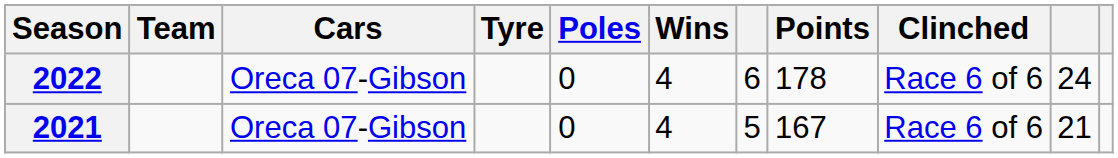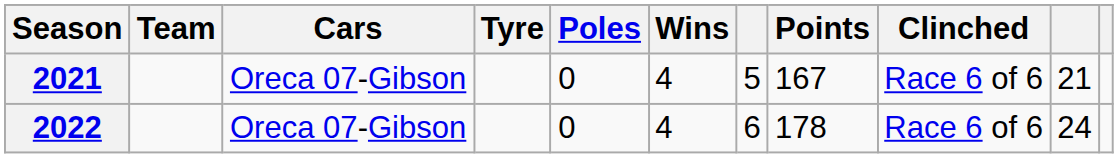 <table class="wikitable sortable plainrowheaders";>
 <tr>
 <th scope=col>Season</th>
 <th scope=col>Team</th>
 <th scope=col>Cars</th>
 <th scope=col>Tyre</th>
 <th scope=col><a href='#'>Poles</a></th>
 <th scope=col>Wins</th>
 <th scope=col></th>
 <th scope=col>Points</th>
 <th scope=col>Clinched</th>
 <th scope=col></th>
 <th scope=col class=unsortable></th>
 </tr>
 <tr>
+<th scope=row style="text-align: center;"><a href='#'>2021</a></th>
+<td align=left></td>
+<td align=left><a href='#'>Oreca 07</a>-<a href='#'>Gibson</a></td>
+<td></td>
+<td>0</td>
+<td>4</td>
+<td>5</td>
+<td>167</td>
+<td><a href='#'>Race 6</a> of 6</td>
+<td>21</td>
+<td style="text-align:center;"></td>
+</tr>
+<tr>
 <th scope=row style="text-align: center;"><a href='#'>2022</a></th>
 <td align=left></td>
 <td align=left><a href='#'>Oreca 07</a>-<a href='#'>Gibson</a></td>
 <td></td>
 <td>0</td>
 <td>4</td>
 <td>6</td>
 <td>178</td>
 <td><a href='#'>Race 6</a> of 6</td>
 <td>24</td>
 <td style="text-align:center;"></td>
 </tr>
-<tr>
-<th scope=row style="text-align: center;"><a href='#'>2021</a></th>
-<td align=left></td>
-<td align=left><a href='#'>Oreca 07</a>-<a href='#'>Gibson</a></td>
-<td></td>
-<td>0</td>
-<td>4</td>
-<td>5</td>
-<td>167</td>
-<td><a href='#'>Race 6</a> of 6</td>
-<td>21</td>
-<td style="text-align:center;"></td>
-</tr>
 </table>
